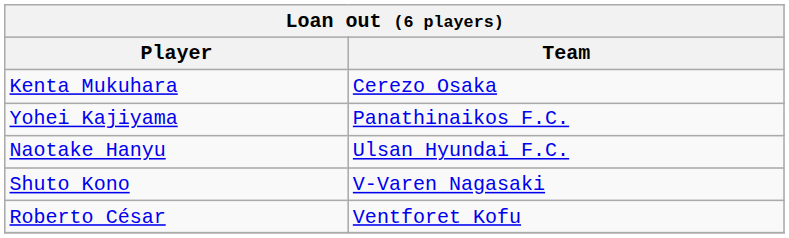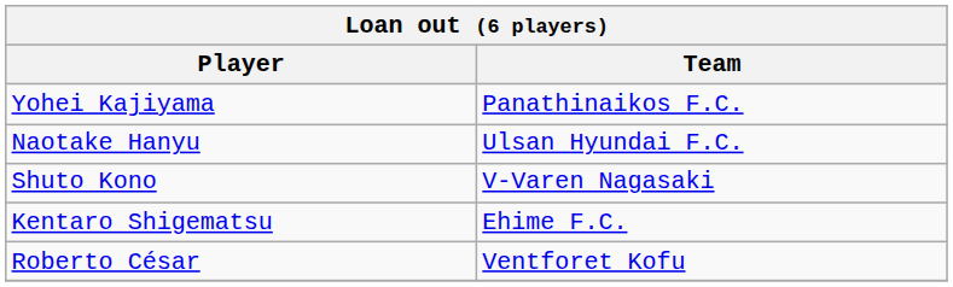 <table class="wikitable collapsible">
 <tr>
 <th colspan="2" width="500"> <strong>Loan out</strong> <small>(6 players)</small></th>
 </tr>
 <tr>
 <th>Player</th>
 <th>Team</th>
-</tr>
-<tr>
-<td> <a href='#'>Kenta Mukuhara</a></td>
-<td> <a href='#'>Cerezo Osaka</a></td>
 </tr>
 <tr>
 <td> <a href='#'>Yohei Kajiyama</a></td>
 <td> <a href='#'>Panathinaikos F.C.</a></td>
 </tr>
 <tr>
 <td> <a href='#'>Naotake Hanyu</a></td>
 <td> <a href='#'>Ulsan Hyundai F.C.</a></td>
 </tr>
 <tr>
 <td> <a href='#'>Shuto Kono</a></td>
 <td> <a href='#'>V-Varen Nagasaki</a></td>
 </tr>
 <tr>
+<td> <a href='#'>Kentaro Shigematsu</a></td>
+<td> <a href='#'>Ehime F.C.</a></td>
+</tr>
+<tr>
 <td> <a href='#'>Roberto César</a></td>
 <td> <a href='#'>Ventforet Kofu</a></td>
 </tr>
 <tr>
 </tr>
 </table>
